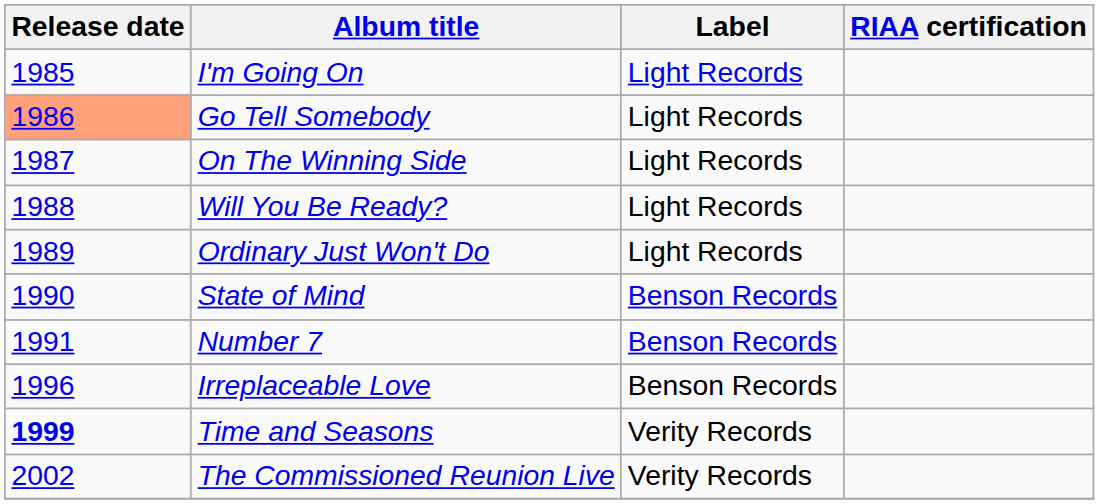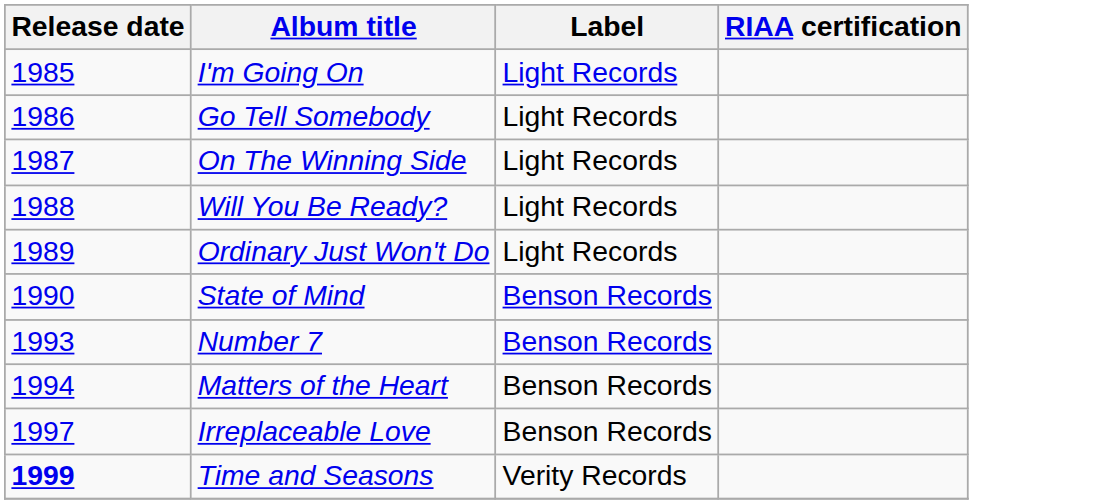 <table class="wikitable">
 <tr>
 <th>Release date</th>
 <th><a href='#'>Album title</a></th>
 <th>Label</th>
 <th><a href='#'>RIAA</a> certification</th>
 </tr>
 <tr>
 <td><a href='#'>1985</a></td>
 <td><em><a href='#'>I'm Going On</a></em></td>
 <td><a href='#'>Light Records</a></td>
 <td></td>
 </tr>
 <tr>
-<td style="background: lightsalmon;"><a href='#'>1986</a></td>
+<td><a href='#'>1986</a></td>
 <td><em><a href='#'>Go Tell Somebody</a></em></td>
 <td>Light Records</td>
 <td></td>
 </tr>
 <tr>
 <td><a href='#'>1987</a></td>
 <td><em><a href='#'>On The Winning Side</a></em></td>
 <td>Light Records</td>
 <td></td>
 </tr>
 <tr>
 <td><a href='#'>1988</a></td>
 <td><em><a href='#'>Will You Be Ready?</a></em></td>
 <td>Light Records</td>
 <td></td>
 </tr>
 <tr>
 <td><a href='#'>1989</a></td>
 <td><em><a href='#'>Ordinary Just Won't Do</a></em></td>
 <td>Light Records</td>
 <td></td>
 </tr>
 <tr>
 <td><a href='#'>1990</a></td>
 <td><em><a href='#'>State of Mind</a></em></td>
 <td><a href='#'>Benson Records</a></td>
 <td></td>
 </tr>
 <tr>
-<td><a href='#'>1991</a></td>
+<td><a href='#'>1993</a></td>
 <td><em><a href='#'>Number 7</a></em></td>
 <td><a href='#'>Benson Records</a></td>
 <td></td>
 </tr>
 <tr>
-<td><a href='#'>1996</a></td>
+<td><a href='#'>1994</a></td>
+<td><em><a href='#'>Matters of the Heart</a></em></td>
+<td>Benson Records</td>
+<td></td>
+</tr>
+<tr>
+<td><a href='#'>1997</a></td>
 <td><em><a href='#'>Irreplaceable Love</a></em></td>
 <td>Benson Records</td>
 <td></td>
 </tr>
 <tr>
 <td><strong><a href='#'>1999</a></strong></td>
 <td><em><a href='#'>Time and Seasons</a></em></td>
 <td>Verity Records</td>
 <td></td>
 </tr>
 <tr>
-<td><a href='#'>2002</a></td>
-<td><em><a href='#'>The Commissioned Reunion Live</a></em></td>
-<td>Verity Records</td>
-<td></td>
-</tr>
-<tr>
 </tr>
 </table>
